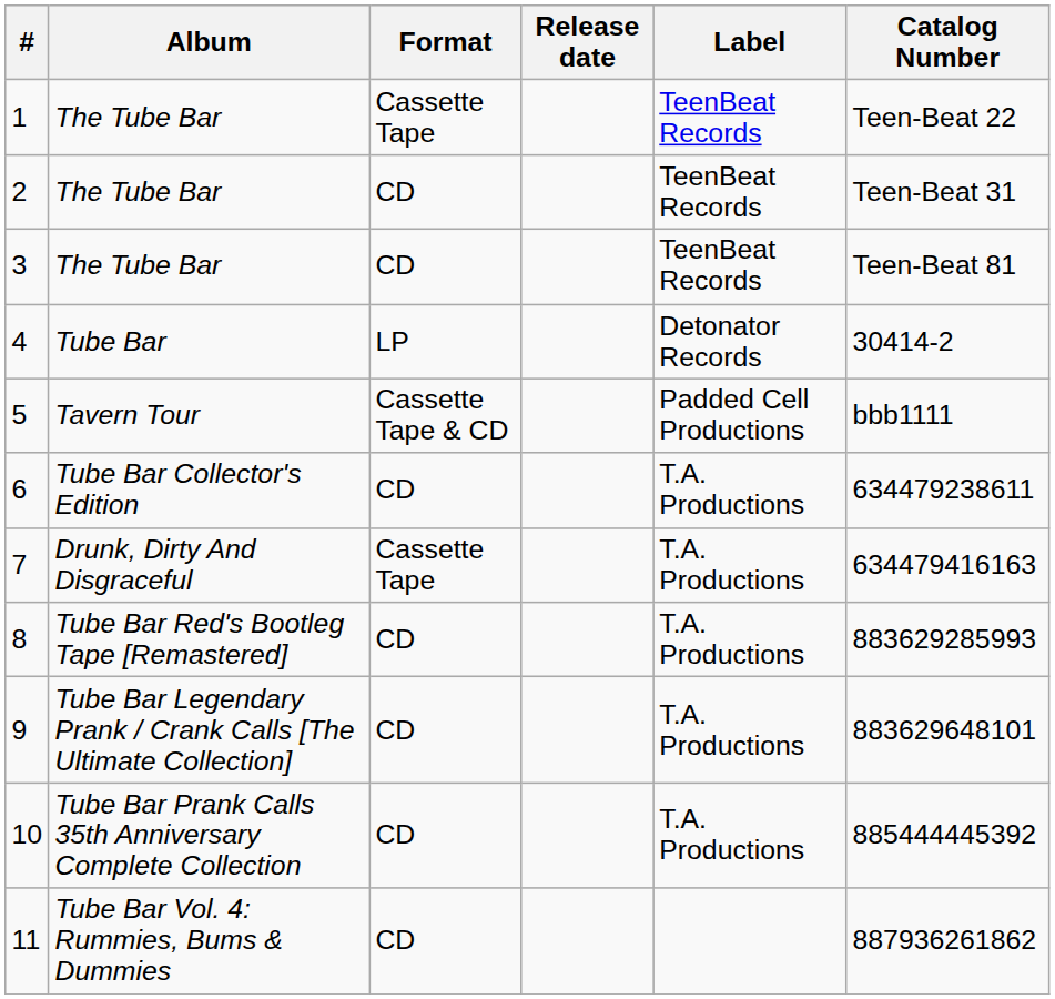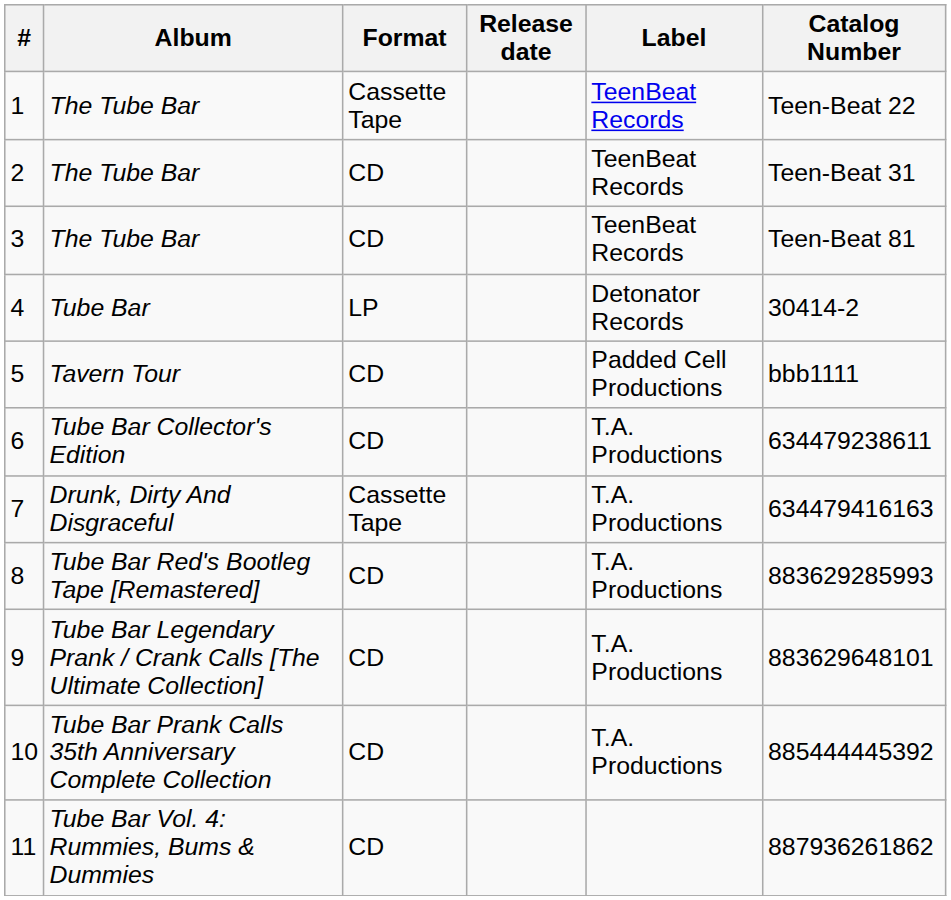 <table class="wikitable sortable">
 <tr>
 <th scope="col">#</th>
 <th scope="col">Album</th>
 <th scope="col">Format</th>
 <th scope="col">Release date</th>
 <th scope="col">Label</th>
 <th scope="col">Catalog Number</th>
 </tr>
 <tr>
 <td>1</td>
 <td><em>The Tube Bar</em></td>
 <td>Cassette Tape</td>
 <td></td>
 <td><a href='#'>TeenBeat Records</a></td>
 <td>Teen-Beat 22</td>
 </tr>
 <tr>
 <td>2</td>
 <td><em>The Tube Bar</em></td>
 <td>CD</td>
 <td></td>
 <td>TeenBeat Records</td>
 <td>Teen-Beat 31</td>
 </tr>
 <tr>
 <td>3</td>
 <td><em>The Tube Bar</em></td>
 <td>CD</td>
 <td></td>
 <td>TeenBeat Records</td>
 <td>Teen-Beat 81</td>
 </tr>
 <tr>
 <td>4</td>
 <td><em>Tube Bar</em></td>
 <td>LP</td>
 <td></td>
 <td>Detonator Records</td>
 <td>30414-2</td>
 </tr>
 <tr>
 <td>5</td>
 <td><em>Tavern Tour</em></td>
-<td>Cassette Tape & CD</td>
+<td>CD</td>
 <td></td>
 <td>Padded Cell Productions</td>
 <td>bbb1111</td>
 </tr>
 <tr>
 <td>6</td>
 <td><em>Tube Bar Collector's Edition</em></td>
 <td>CD</td>
 <td></td>
 <td>T.A. Productions</td>
 <td>634479238611</td>
 </tr>
 <tr>
 <td>7</td>
 <td><em>Drunk, Dirty And Disgraceful</em></td>
 <td>Cassette Tape</td>
 <td></td>
 <td>T.A. Productions</td>
 <td>634479416163</td>
 </tr>
 <tr>
 <td>8</td>
 <td><em>Tube Bar Red's Bootleg Tape [Remastered]</em></td>
 <td>CD</td>
 <td></td>
 <td>T.A. Productions</td>
 <td>883629285993</td>
 </tr>
 <tr>
 <td>9</td>
 <td><em>Tube Bar Legendary Prank / Crank Calls [The Ultimate Collection]</em></td>
 <td>CD</td>
 <td></td>
 <td>T.A. Productions</td>
 <td>883629648101</td>
 </tr>
 <tr>
 <td>10</td>
 <td><em>Tube Bar Prank Calls 35th Anniversary Complete Collection</em></td>
 <td>CD</td>
 <td></td>
 <td>T.A. Productions</td>
 <td>885444445392</td>
 </tr>
 <tr>
 <td>11</td>
 <td><em>Tube Bar Vol. 4: Rummies, Bums & Dummies</em></td>
 <td>CD</td>
 <td></td>
 <td></td>
 <td>887936261862</td>
 </tr>
 <tr>
 </tr>
 </table>
